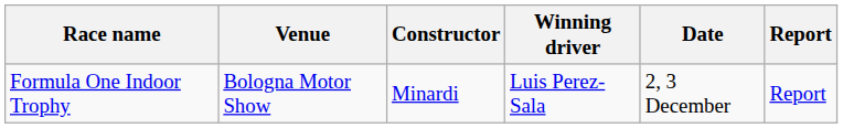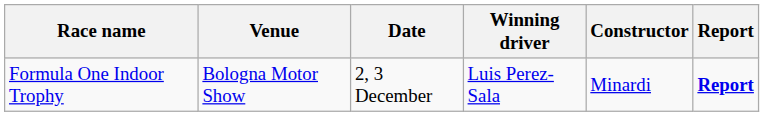 <table class="wikitable" style="font-size:95%">
 <tr>
 <th>Race name</th>
 <th>Venue</th>
+<th>Date</th>
+<th>Winning driver</th>
 <th>Constructor</th>
-<th>Winning driver</th>
-<th>Date</th>
 <th>Report</th>
 </tr>
 <tr>
 <td> <a href='#'>Formula One Indoor Trophy</a></td>
 <td><a href='#'>Bologna Motor Show</a></td>
+<td>2, 3 December</td>
+<td> <a href='#'>Luis Perez-Sala</a></td>
 <td> <a href='#'>Minardi</a></td>
-<td> <a href='#'>Luis Perez-Sala</a></td>
-<td>2, 3 December</td>
-<td><a href='#'>Report</a></td>
+<td><strong><a href='#'>Report</a></strong></td>
 </tr>
 </table>
